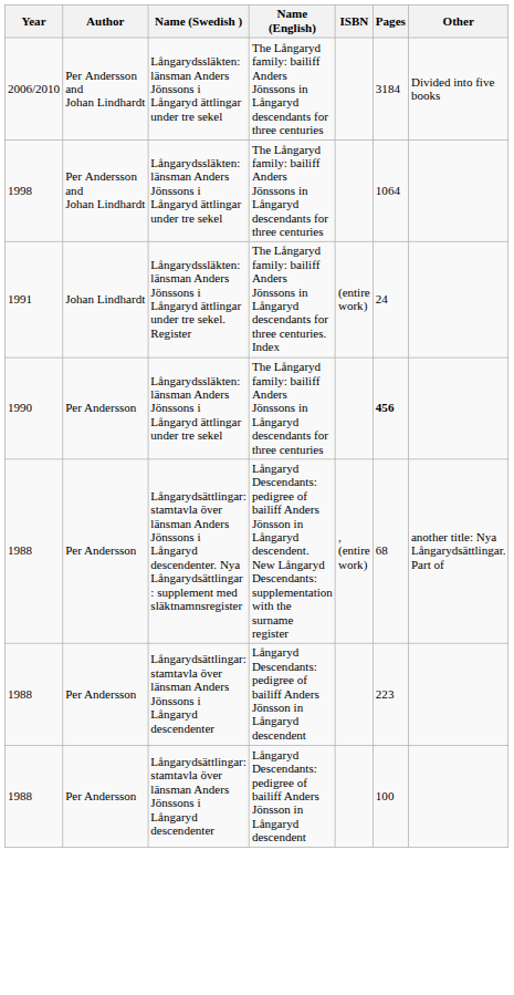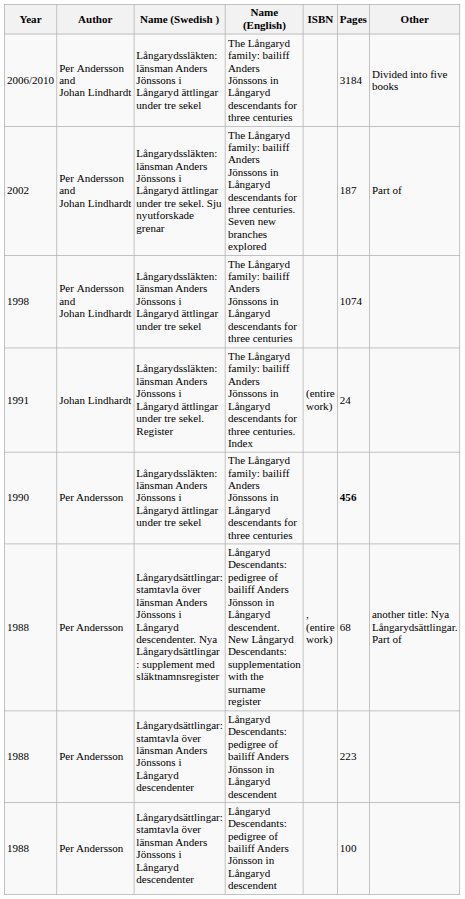 <table class="wikitable">
 <tr>
 <th>Year</th>
 <th>Author</th>
 <th>Name (Swedish )</th>
 <th>Name (English)</th>
 <th>ISBN</th>
 <th>Pages</th>
 <th>Other</th>
 </tr>
 <tr>
 <td>2006/2010</td>
 <td>Per Andersson and Johan Lindhardt</td>
 <td>Långarydssläkten: länsman Anders Jönssons i Långaryd ättlingar under tre sekel</td>
 <td>The Långaryd family: bailiff Anders Jönssons in Långaryd descendants for three centuries</td>
 <td></td>
 <td>3184</td>
 <td>Divided into five books</td>
 </tr>
 <tr>
+<td>2002</td>
+<td>Per Andersson and Johan Lindhardt</td>
+<td>Långarydssläkten: länsman Anders Jönssons i Långaryd ättlingar under tre sekel. Sju nyutforskade grenar</td>
+<td>The Långaryd family: bailiff Anders Jönssons in Långaryd descendants for three centuries. Seven new branches explored</td>
+<td></td>
+<td>187</td>
+<td>Part of </td>
+</tr>
+<tr>
 <td>1998</td>
 <td>Per Andersson and Johan Lindhardt</td>
 <td>Långarydssläkten: länsman Anders Jönssons i Långaryd ättlingar under tre sekel</td>
 <td>The Långaryd family: bailiff Anders Jönssons in Långaryd descendants for three centuries</td>
 <td></td>
-<td>1064</td>
+<td>1074</td>
 <td></td>
 </tr>
 <tr>
 <td>1991</td>
 <td>Johan Lindhardt</td>
 <td>Långarydssläkten: länsman Anders Jönssons i Långaryd ättlingar under tre sekel. Register</td>
 <td>The Långaryd family: bailiff Anders Jönssons in Långaryd descendants for three centuries. Index</td>
 <td> (entire work)</td>
 <td>24</td>
 <td></td>
 </tr>
 <tr>
 <td>1990</td>
 <td>Per Andersson</td>
 <td>Långarydssläkten: länsman Anders Jönssons i Långaryd ättlingar under tre sekel</td>
 <td>The Långaryd family: bailiff Anders Jönssons in Långaryd descendants for three centuries</td>
 <td></td>
 <td><strong>456</strong></td>
 <td></td>
 </tr>
 <tr>
 <td>1988</td>
 <td>Per Andersson</td>
 <td>Långarydsättlingar: stamtavla över länsman Anders Jönssons i Långaryd descendenter. Nya Långarydsättlingar : supplement med släktnamnsregister</td>
 <td>Långaryd Descendants: pedigree of bailiff Anders Jönsson in Långaryd descendent. New Långaryd Descendants: supplementation with the surname register</td>
 <td>,  (entire work)</td>
 <td>68</td>
 <td>another title: Nya Långarydsättlingar. Part of </td>
 </tr>
 <tr>
 <td>1988</td>
 <td>Per Andersson</td>
 <td>Långarydsättlingar: stamtavla över länsman Anders Jönssons i Långaryd descendenter</td>
 <td>Långaryd Descendants: pedigree of bailiff Anders Jönsson in Långaryd descendent</td>
 <td></td>
 <td>223</td>
 <td></td>
 </tr>
 <tr>
 <td>1988</td>
 <td>Per Andersson</td>
 <td>Långarydsättlingar: stamtavla över länsman Anders Jönssons i Långaryd descendenter</td>
 <td>Långaryd Descendants: pedigree of bailiff Anders Jönsson in Långaryd descendent</td>
 <td></td>
 <td>100</td>
 <td></td>
 </tr>
 </table>
